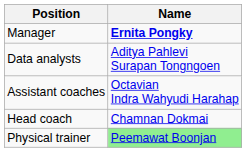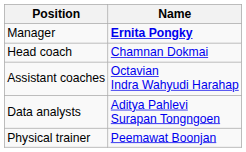 <table class="wikitable">
 <tr>
 <th>Position</th>
 <th>Name</th>
 </tr>
 <tr>
 <td>Manager</td>
 <td><strong> <a href='#'>Ernita Pongky</a></strong></td>
 </tr>
 <tr>
-<td>Data analysts</td>
-<td> <a href='#'>Aditya Pahlevi</a><br> <a href='#'>Surapan Tongngoen</a></td>
+<td>Head coach</td>
+<td> <a href='#'>Chamnan Dokmai</a></td>
 </tr>
 <tr>
 <td>Assistant coaches</td>
 <td> <a href='#'>Octavian</a><br> <a href='#'>Indra Wahyudi Harahap</a></td>
 </tr>
 <tr>
-<td>Head coach</td>
-<td> <a href='#'>Chamnan Dokmai</a></td>
+<td>Data analysts</td>
+<td> <a href='#'>Aditya Pahlevi</a><br> <a href='#'>Surapan Tongngoen</a></td>
 </tr>
 <tr>
 <td>Physical trainer</td>
-<td style="background: lightgreen;"> <a href='#'>Peemawat Boonjan</a></td>
+<td> <a href='#'>Peemawat Boonjan</a></td>
 </tr>
 </table>
